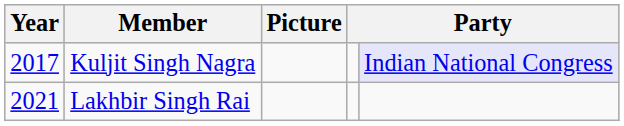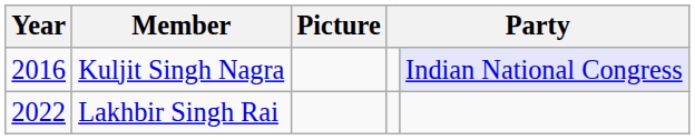 <table class="wikitable sortable">
 <tr>
 <th>Year</th>
 <th>Member</th>
 <th>Picture</th>
 <th colspan="2">Party</th>
 </tr>
 <tr>
-<td><a href='#'>2017</a></td>
+<td><a href='#'>2016</a></td>
 <td><a href='#'>Kuljit Singh Nagra</a></td>
 <td></td>
 <td></td>
 <td style="background: lavender;"><a href='#'>Indian National Congress</a></td>
 </tr>
 <tr>
-<td><a href='#'>2021</a></td>
+<td><a href='#'>2022</a></td>
 <td><a href='#'>Lakhbir Singh Rai</a></td>
 <td></td>
 <td></td>
 </tr>
 </table>
